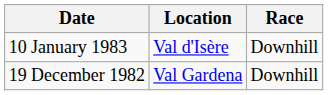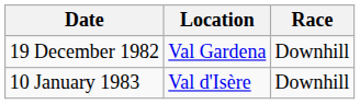 <table class="wikitable">
 <tr>
 <th>Date</th>
 <th>Location</th>
 <th>Race</th>
 </tr>
 <tr>
+<td>19 December 1982</td>
+<td> <a href='#'>Val Gardena</a></td>
+<td>Downhill</td>
+</tr>
+<tr>
 <td>10 January 1983</td>
 <td> <a href='#'>Val d'Isère</a></td>
 <td>Downhill</td>
 </tr>
-<tr>
-<td>19 December 1982</td>
-<td> <a href='#'>Val Gardena</a></td>
-<td>Downhill</td>
-</tr>
 </table>
